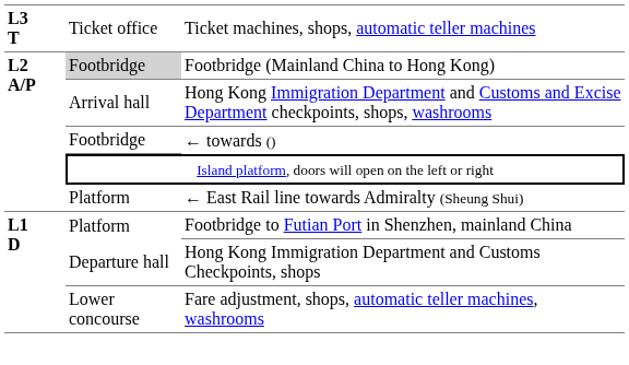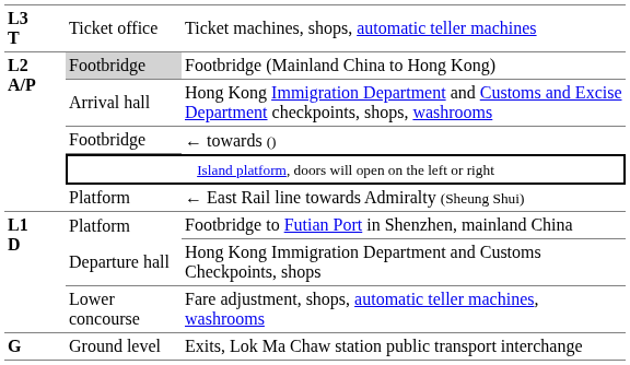 <table border=0 cellspacing=0 cellpadding=3>
 <tr>
 <td style="border-bottom:solid 1px gray;border-top:solid 1px gray;width:50px;vertical-align:top;"><strong>L3<br>T</strong></td>
 <td style="border-top:solid 1px gray;border-bottom:solid 1px gray;width:100px;">Ticket office</td>
 <td style="border-top:solid 1px gray;border-bottom:solid 1px gray;width:400px;">Ticket machines, shops, <a href='#'>automatic teller machines</a></td>
 </tr>
 <tr>
 <td style="border-bottom:solid 1px gray;vertical-align:top;" rowspan=5><strong>L2<br>A/P</strong></td>
 <td style="background: lightgrey; border-bottom:solid 1px gray;">Footbridge</td>
 <td style="border-bottom:solid 1px gray;">Footbridge (Mainland China to Hong Kong)</td>
 </tr>
 <tr>
 <td style="border-bottom:solid 1px gray;">Arrival hall</td>
 <td style="border-bottom:solid 1px gray;">Hong Kong <a href='#'>Immigration Department</a> and <a href='#'>Customs and Excise Department</a> checkpoints, shops, <a href='#'>washrooms</a></td>
 </tr>
 <tr>
 <td style="border-bottom:solid 1px gray;">Footbridge</td>
 <td>←  towards  <small>()</small></td>
 </tr>
 <tr>
 <td style="border-top:solid 2px black;border-right:solid 2px black;border-left:solid 2px black;border-bottom:solid 2px black;text-align:center;" colspan=2><small><a href='#'>Island platform</a>, doors will open on the left or right</small></td>
 </tr>
 <tr>
 <td style="border-bottom:solid 1px gray;">Platform </td>
 <td style="border-bottom:solid 1px gray;">←  East Rail line towards Admiralty <small>(Sheung Shui)</small></td>
 </tr>
 <tr>
 <td style="border-bottom:solid 1px gray;vertical-align:top;" rowspan=3><strong>L1<br>D</strong></td>
 <td>Platform </td>
 <td style="border-bottom:solid 1px gray;">Footbridge to <a href='#'>Futian Port</a> in Shenzhen, mainland China</td>
 </tr>
 <tr>
 <td style="border-bottom:solid 1px gray;">Departure hall</td>
 <td style="border-bottom:solid 1px gray;">Hong Kong Immigration Department and Customs Checkpoints, shops</td>
 </tr>
 <tr>
 <td style="border-bottom:solid 1px gray;">Lower concourse</td>
 <td style="border-bottom:solid 1px gray;">Fare adjustment, shops, <a href='#'>automatic teller machines</a>, <a href='#'>washrooms</a></td>
 </tr>
+<tr>
+<td style="border-bottom:solid 1px gray;"><strong>G</strong></td>
+<td style="border-bottom:solid 1px gray;">Ground level</td>
+<td style="border-bottom:solid 1px gray;">Exits, Lok Ma Chaw station public transport interchange</td>
+</tr>
 </table>
